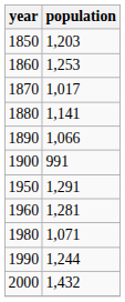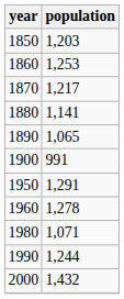 <table class="wikitable">
 <tr>
 <th>year</th>
 <th>population</th>
 </tr>
 <tr>
 <td>1850</td>
 <td>1,203</td>
 </tr>
 <tr>
 <td>1860</td>
 <td>1,253</td>
 </tr>
 <tr>
 <td>1870</td>
-<td>1,017</td>
+<td>1,217</td>
 </tr>
 <tr>
 <td>1880</td>
 <td>1,141</td>
 </tr>
 <tr>
 <td>1890</td>
-<td>1,066</td>
+<td>1,065</td>
 </tr>
 <tr>
 <td>1900</td>
 <td>991</td>
 </tr>
 <tr>
 <td>1950</td>
 <td>1,291</td>
 </tr>
 <tr>
 <td>1960</td>
-<td>1,281</td>
+<td>1,278</td>
 </tr>
 <tr>
 <td>1980</td>
 <td>1,071</td>
 </tr>
 <tr>
 <td>1990</td>
 <td>1,244</td>
 </tr>
 <tr>
 <td>2000</td>
 <td>1,432</td>
 </tr>
 <tr>
 </tr>
 </table>
